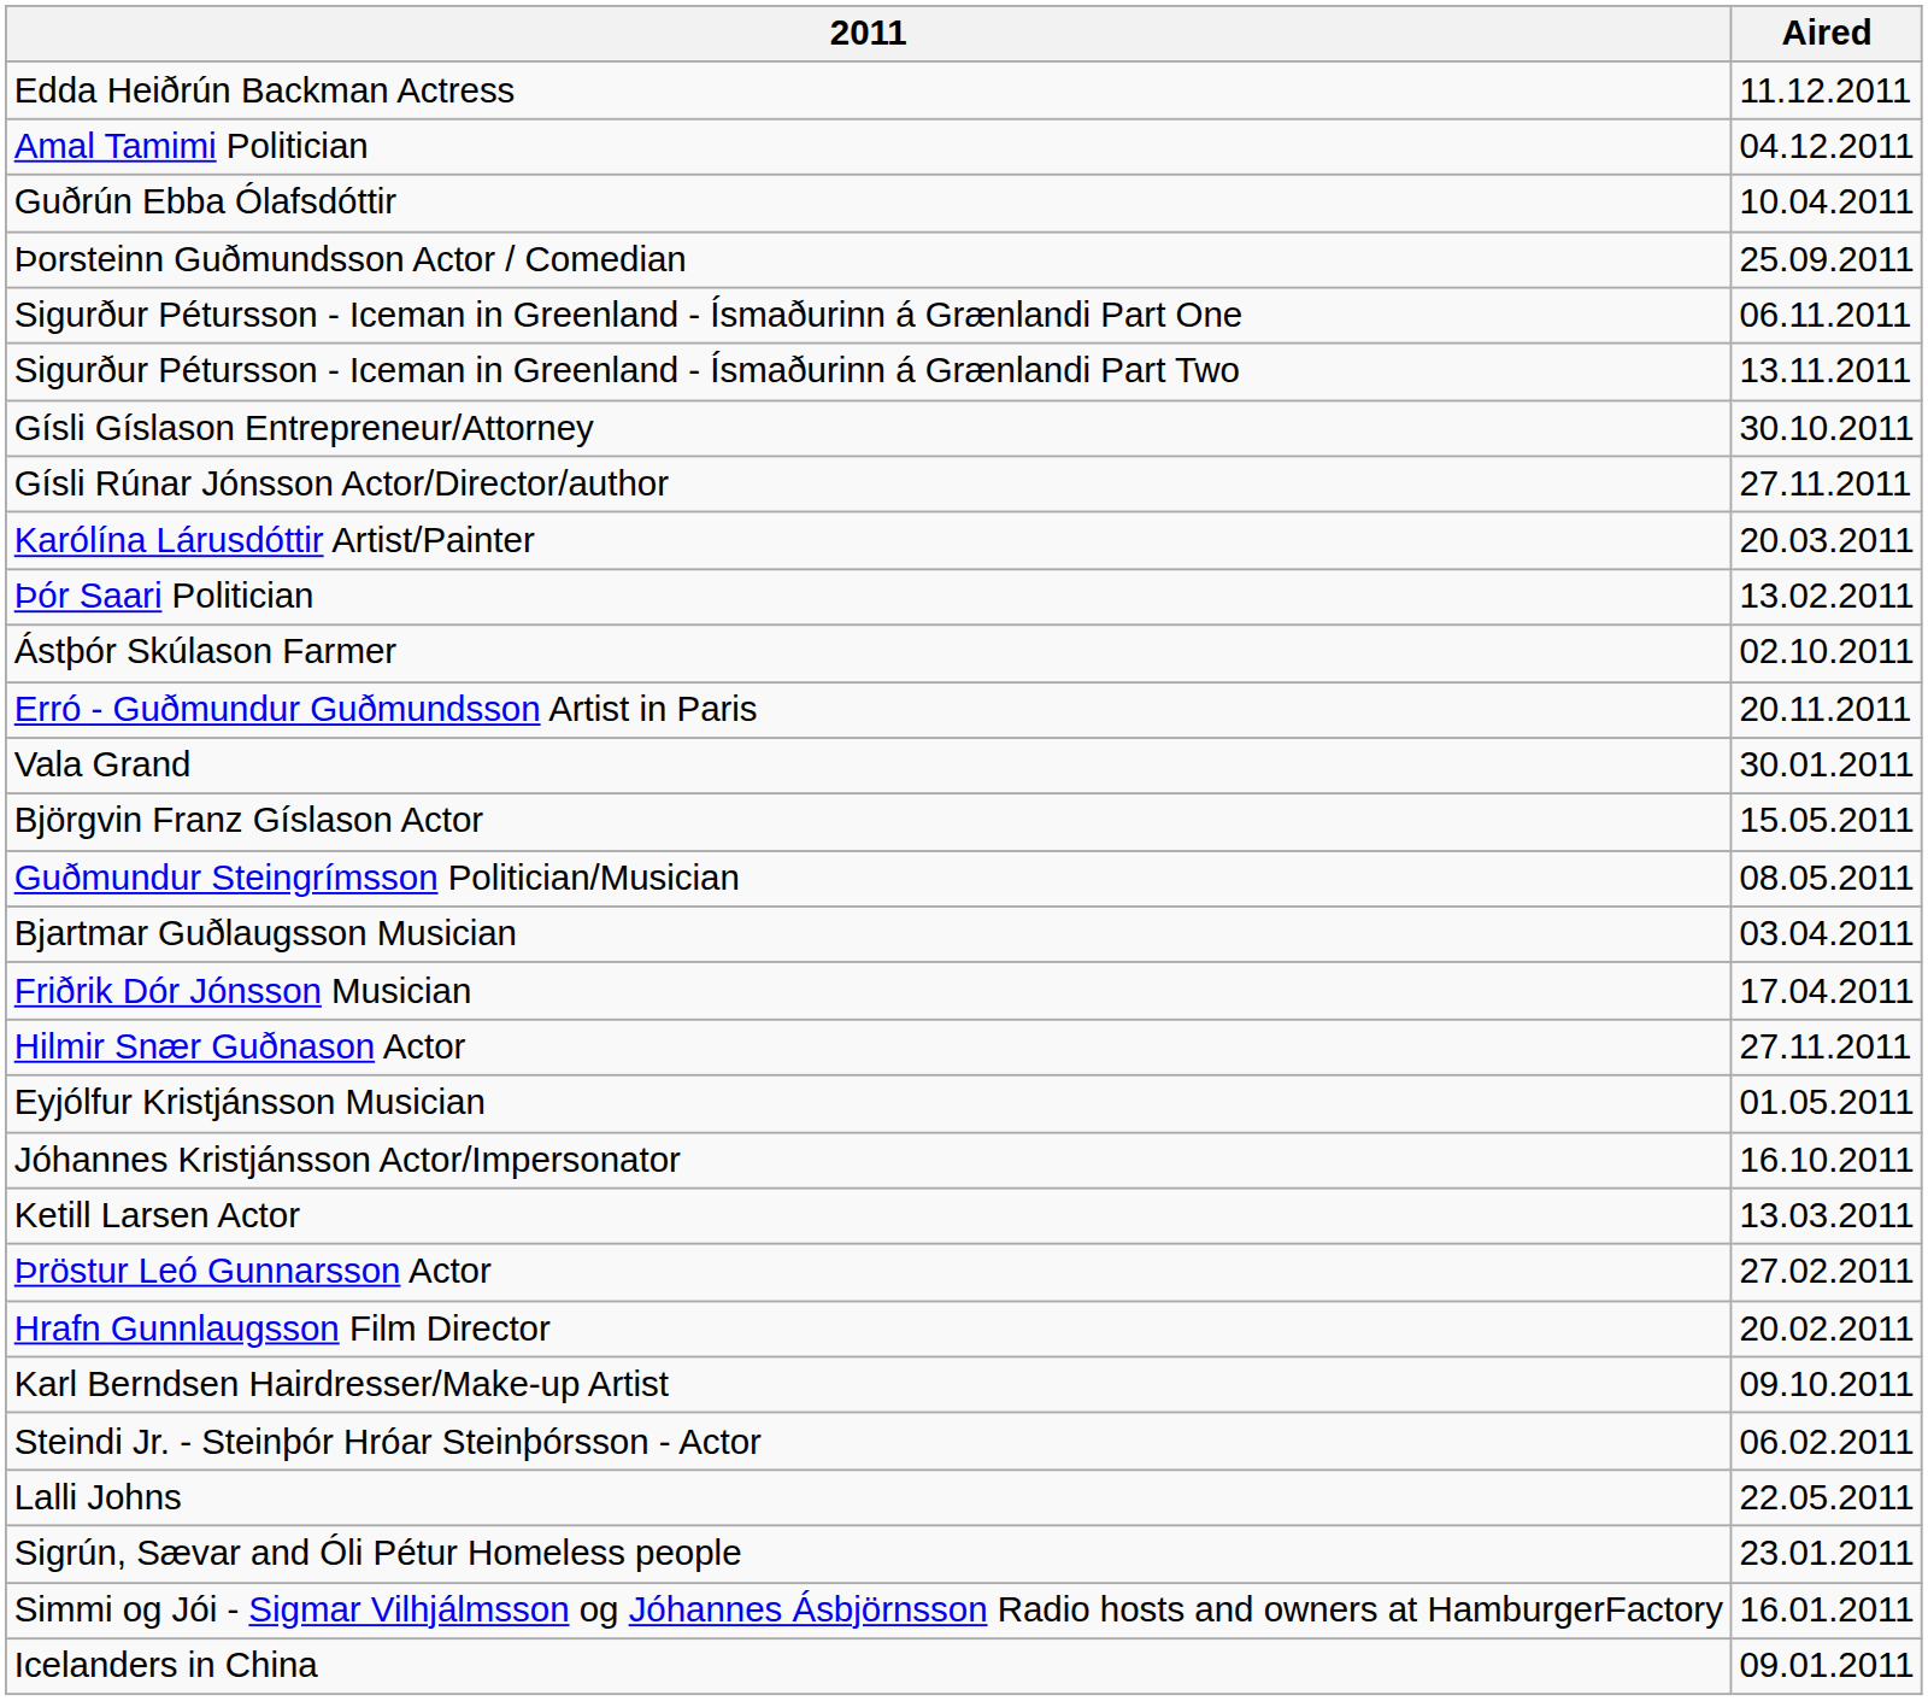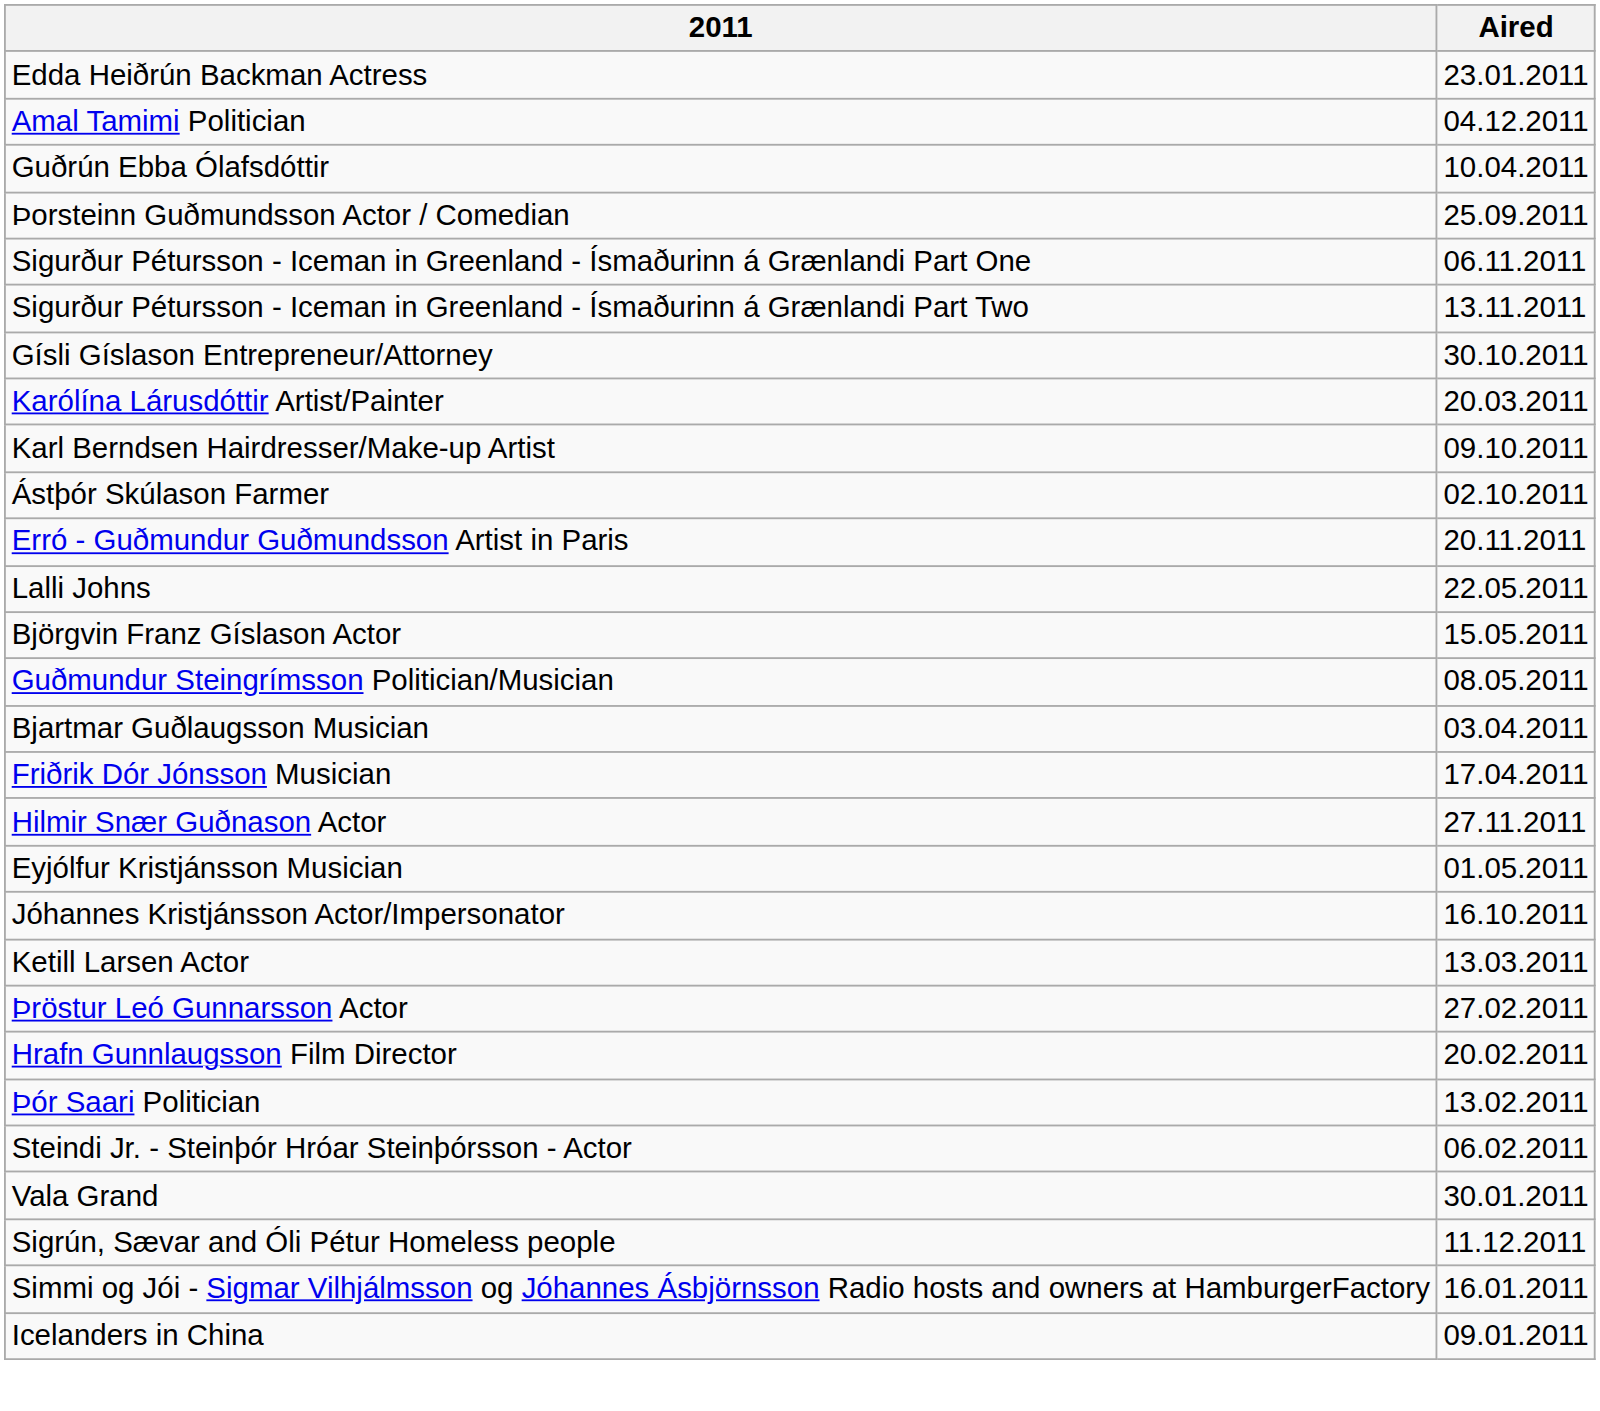 <table class="wikitable">
 <tr>
 <th>2011</th>
 <th>Aired</th>
 </tr>
 <tr>
 <td>Edda Heiðrún Backman Actress</td>
-<td>11.12.2011</td>
+<td>23.01.2011</td>
 </tr>
 <tr>
 <td><a href='#'>Amal Tamimi</a> Politician</td>
 <td>04.12.2011</td>
 </tr>
 <tr>
 <td>Guðrún Ebba Ólafsdóttir</td>
 <td>10.04.2011</td>
 </tr>
 <tr>
 <td>Þorsteinn Guðmundsson Actor / Comedian</td>
 <td>25.09.2011</td>
 </tr>
 <tr>
 <td>Sigurður Pétursson - Iceman in Greenland - Ísmaðurinn á Grænlandi Part One</td>
 <td>06.11.2011</td>
 </tr>
 <tr>
 <td>Sigurður Pétursson - Iceman in Greenland - Ísmaðurinn á Grænlandi Part Two</td>
 <td>13.11.2011</td>
 </tr>
 <tr>
 <td>Gísli Gíslason Entrepreneur/Attorney</td>
 <td>30.10.2011</td>
 </tr>
 <tr>
-<td>Gísli Rúnar Jónsson Actor/Director/author</td>
-<td>27.11.2011</td>
-</tr>
-<tr>
 <td><a href='#'>Karólína Lárusdóttir</a> Artist/Painter</td>
 <td>20.03.2011</td>
 </tr>
 <tr>
-<td><a href='#'>Þór Saari</a> Politician</td>
-<td>13.02.2011</td>
+<td>Karl Berndsen Hairdresser/Make-up Artist</td>
+<td>09.10.2011</td>
 </tr>
 <tr>
 <td>Ástþór Skúlason Farmer</td>
 <td>02.10.2011</td>
 </tr>
 <tr>
 <td><a href='#'>Erró - Guðmundur Guðmundsson</a>  Artist in Paris</td>
 <td>20.11.2011</td>
 </tr>
 <tr>
-<td>Vala Grand</td>
-<td>30.01.2011</td>
+<td>Lalli Johns</td>
+<td>22.05.2011</td>
 </tr>
 <tr>
 <td>Björgvin Franz Gíslason Actor</td>
 <td>15.05.2011</td>
 </tr>
 <tr>
 <td><a href='#'>Guðmundur Steingrímsson</a> Politician/Musician</td>
 <td>08.05.2011</td>
 </tr>
 <tr>
 <td>Bjartmar Guðlaugsson Musician</td>
 <td>03.04.2011</td>
 </tr>
 <tr>
 <td><a href='#'>Friðrik Dór Jónsson</a> Musician</td>
 <td>17.04.2011</td>
 </tr>
 <tr>
 <td><a href='#'>Hilmir Snær Guðnason</a> Actor</td>
 <td>27.11.2011</td>
 </tr>
 <tr>
 <td>Eyjólfur Kristjánsson Musician</td>
 <td>01.05.2011</td>
 </tr>
 <tr>
 <td>Jóhannes Kristjánsson Actor/Impersonator</td>
 <td>16.10.2011</td>
 </tr>
 <tr>
 <td>Ketill Larsen Actor</td>
 <td>13.03.2011</td>
 </tr>
 <tr>
 <td><a href='#'>Þröstur Leó Gunnarsson</a> Actor</td>
 <td>27.02.2011</td>
 </tr>
 <tr>
 <td><a href='#'>Hrafn Gunnlaugsson</a> Film Director</td>
 <td>20.02.2011</td>
 </tr>
 <tr>
-<td>Karl Berndsen Hairdresser/Make-up Artist</td>
-<td>09.10.2011</td>
+<td><a href='#'>Þór Saari</a> Politician</td>
+<td>13.02.2011</td>
 </tr>
 <tr>
 <td>Steindi Jr. - Steinþór Hróar Steinþórsson - Actor</td>
 <td>06.02.2011</td>
 </tr>
 <tr>
-<td>Lalli Johns</td>
-<td>22.05.2011</td>
+<td>Vala Grand</td>
+<td>30.01.2011</td>
 </tr>
 <tr>
 <td>Sigrún, Sævar and Óli Pétur Homeless people</td>
-<td>23.01.2011</td>
+<td>11.12.2011</td>
 </tr>
 <tr>
 <td>Simmi og Jói - <a href='#'>Sigmar Vilhjálmsson</a> og <a href='#'>Jóhannes Ásbjörnsson</a> Radio hosts and owners at HamburgerFactory</td>
 <td>16.01.2011</td>
 </tr>
 <tr>
 <td>Icelanders in China</td>
 <td>09.01.2011</td>
 </tr>
 </table>
